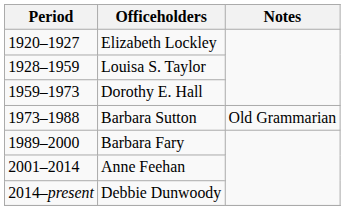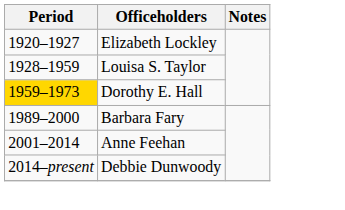 <table class="wikitable">
 <tr>
 <th>Period</th>
 <th>Officeholders</th>
 <th>Notes</th>
 </tr>
 <tr>
 <td>1920–1927</td>
 <td>Elizabeth Lockley</td>
 <td rowspan=3></td>
 </tr>
 <tr>
 <td>1928–1959</td>
 <td>Louisa S. Taylor</td>
 </tr>
 <tr>
-<td>1959–1973</td>
+<td style="background: gold;">1959–1973</td>
 <td>Dorothy E. Hall</td>
-</tr>
-<tr>
-<td>1973–1988</td>
-<td>Barbara Sutton</td>
-<td>Old Grammarian</td>
 </tr>
 <tr>
 <td>1989–2000</td>
 <td>Barbara Fary </td>
 <td rowspan=3></td>
 </tr>
 <tr>
 <td>2001–2014</td>
 <td>Anne Feehan</td>
 </tr>
 <tr>
 <td>2014–<em>present</em></td>
 <td>Debbie Dunwoody</td>
 </tr>
 <tr>
 </tr>
 </table>
